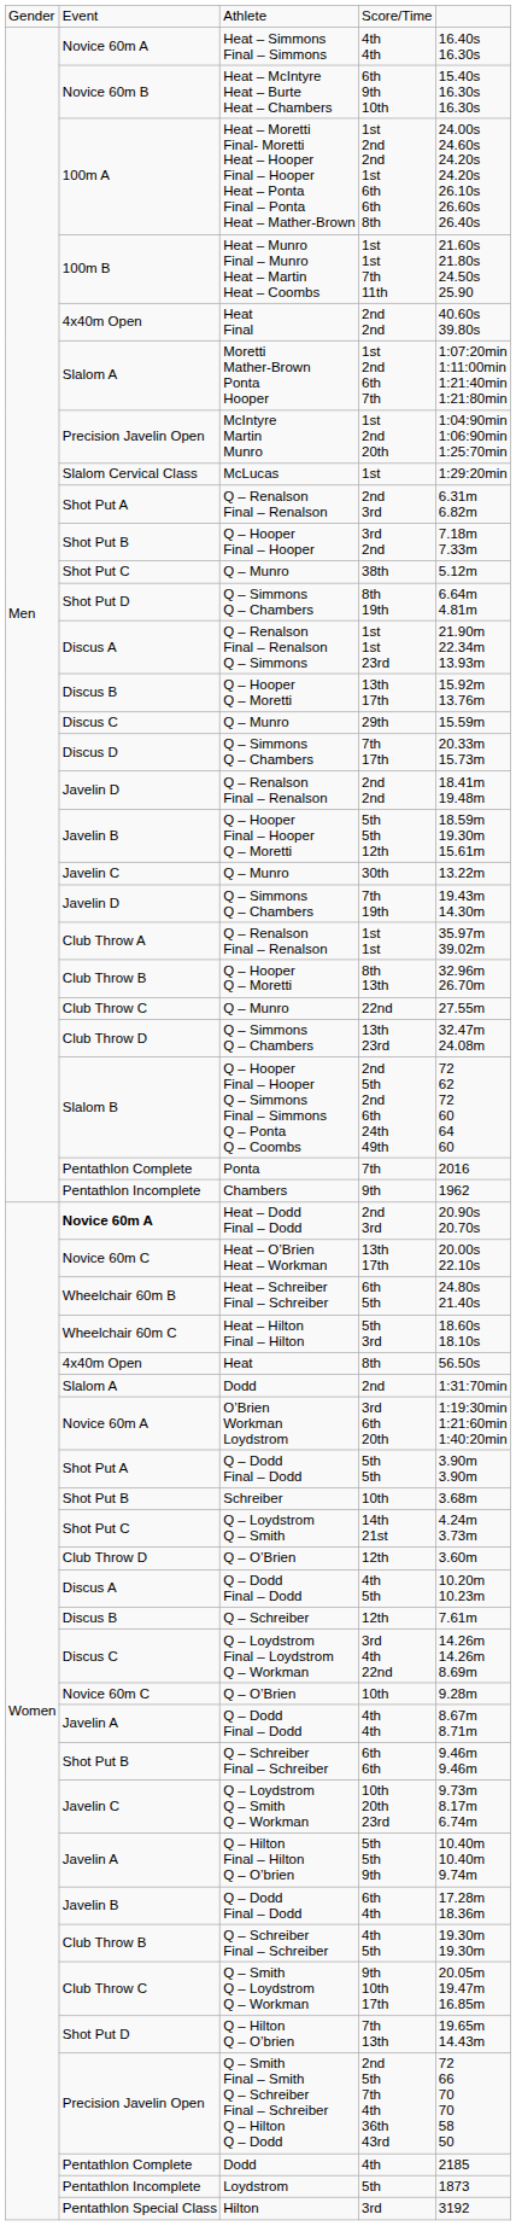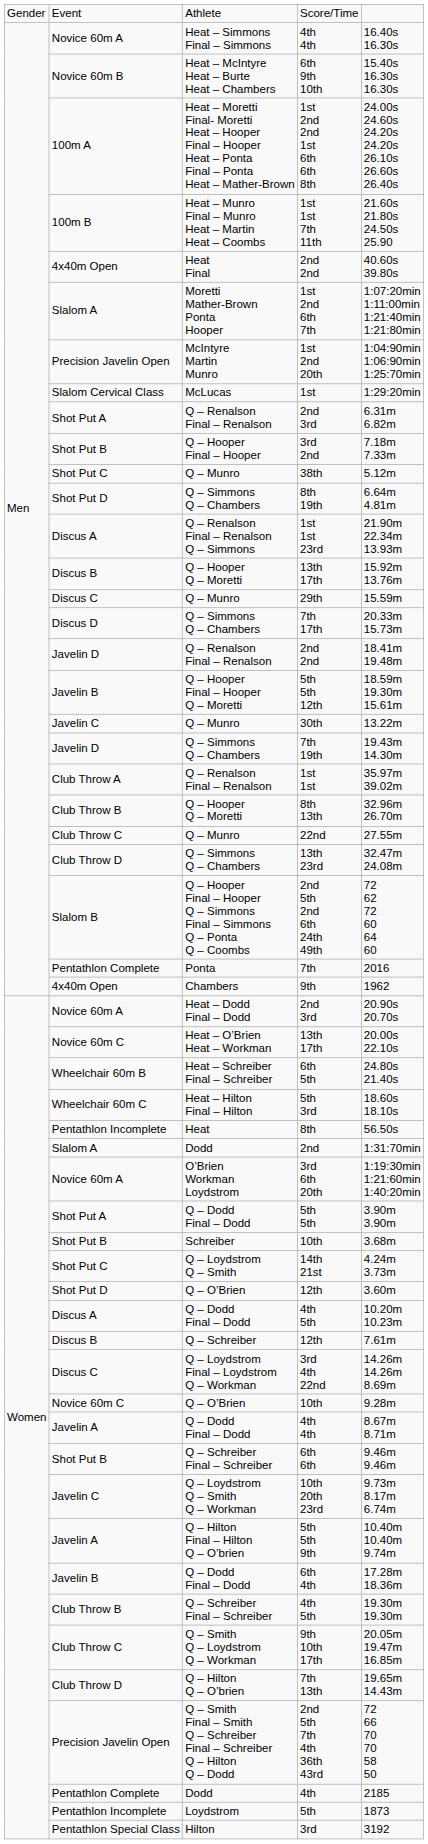 <table class="wikitable sortable mw-collapsible">
 <tr>
 <td>Gender</td>
 <td>Event</td>
 <td>Athlete</td>
 <td Place>Score/Time</td>
 </tr>
 <tr>
 <td rowspan="27">Men</td>
 <td>Novice 60m A</td>
 <td>Heat – Simmons<br>Final – Simmons</td>
 <td>4th<br>4th</td>
 <td>16.40s<br>16.30s</td>
 </tr>
 <tr>
 <td>Novice 60m B</td>
 <td>Heat – McIntyre<br>Heat – Burte<br>Heat – Chambers</td>
 <td>6th<br>9th<br>10th</td>
 <td>15.40s<br>16.30s<br>16.30s</td>
 </tr>
 <tr>
 <td>100m A</td>
 <td>Heat – Moretti<br>Final- Moretti<br>Heat – Hooper<br>Final – Hooper<br>Heat – Ponta<br>Final – Ponta<br>Heat – Mather-Brown</td>
 <td>1st<br>2nd<br>2nd<br>1st<br>6th<br>6th<br>8th</td>
 <td>24.00s<br>24.60s<br>24.20s<br>24.20s<br>26.10s<br>26.60s<br>26.40s</td>
 </tr>
 <tr>
 <td>100m B</td>
 <td>Heat – Munro<br>Final – Munro<br>Heat – Martin<br>Heat – Coombs</td>
 <td>1st<br>1st<br>7th<br>11th</td>
 <td>21.60s<br>21.80s<br>24.50s<br>25.90</td>
 </tr>
 <tr>
 <td>4x40m Open</td>
 <td>Heat<br>Final</td>
 <td>2nd<br>2nd</td>
 <td>40.60s<br>39.80s</td>
 </tr>
 <tr>
 <td>Slalom A</td>
 <td>Moretti<br>Mather-Brown<br>Ponta<br>Hooper</td>
 <td>1st<br>2nd<br>6th<br>7th</td>
 <td>1:07:20min<br>1:11:00min<br>1:21:40min<br>1:21:80min</td>
 </tr>
 <tr>
 <td>Precision Javelin Open</td>
 <td>McIntyre<br>Martin<br>Munro</td>
 <td>1st<br>2nd<br>20th</td>
 <td>1:04:90min<br>1:06:90min<br>1:25:70min</td>
 </tr>
 <tr>
 <td>Slalom Cervical Class</td>
 <td>McLucas</td>
 <td>1st</td>
 <td>1:29:20min</td>
 </tr>
 <tr>
 <td>Shot Put A</td>
 <td>Q – Renalson<br>Final – Renalson</td>
 <td>2nd<br>3rd</td>
 <td>6.31m<br>6.82m</td>
 </tr>
 <tr>
 <td>Shot Put B</td>
 <td>Q – Hooper<br>Final – Hooper</td>
 <td>3rd<br>2nd</td>
 <td>7.18m<br>7.33m</td>
 </tr>
 <tr>
 <td>Shot Put C</td>
 <td>Q – Munro</td>
 <td>38th</td>
 <td>5.12m</td>
 </tr>
 <tr>
 <td>Shot Put D</td>
 <td>Q – Simmons<br>Q – Chambers</td>
 <td>8th<br>19th</td>
 <td>6.64m<br>4.81m</td>
 </tr>
 <tr>
 <td>Discus A</td>
 <td>Q – Renalson<br>Final – Renalson<br>Q – Simmons</td>
 <td>1st<br>1st<br>23rd</td>
 <td>21.90m<br>22.34m<br>13.93m</td>
 </tr>
 <tr>
 <td>Discus B</td>
 <td>Q – Hooper<br>Q – Moretti</td>
 <td>13th<br>17th</td>
 <td>15.92m<br>13.76m</td>
 </tr>
 <tr>
 <td>Discus C</td>
 <td>Q – Munro</td>
 <td>29th</td>
 <td>15.59m</td>
 </tr>
 <tr>
 <td>Discus D</td>
 <td>Q – Simmons<br>Q – Chambers</td>
 <td>7th<br>17th</td>
 <td>20.33m<br>15.73m</td>
 </tr>
 <tr>
 <td>Javelin D</td>
 <td>Q – Renalson<br>Final – Renalson</td>
 <td>2nd<br>2nd</td>
 <td>18.41m<br>19.48m</td>
 </tr>
 <tr>
 <td>Javelin B</td>
 <td>Q – Hooper<br>Final – Hooper<br>Q – Moretti</td>
 <td>5th<br>5th<br>12th</td>
 <td>18.59m<br>19.30m<br>15.61m</td>
 </tr>
 <tr>
 <td>Javelin C</td>
 <td>Q – Munro</td>
 <td>30th</td>
 <td>13.22m</td>
 </tr>
 <tr>
 <td>Javelin D</td>
 <td>Q – Simmons<br>Q – Chambers</td>
 <td>7th<br>19th</td>
 <td>19.43m<br>14.30m</td>
 </tr>
 <tr>
 <td>Club Throw A</td>
 <td>Q – Renalson<br>Final – Renalson</td>
 <td>1st<br>1st</td>
 <td>35.97m<br>39.02m</td>
 </tr>
 <tr>
 <td>Club Throw B</td>
 <td>Q – Hooper<br>Q – Moretti</td>
 <td>8th<br>13th</td>
 <td>32.96m<br>26.70m</td>
 </tr>
 <tr>
 <td>Club Throw C</td>
 <td>Q – Munro</td>
 <td>22nd</td>
 <td>27.55m</td>
 </tr>
 <tr>
 <td>Club Throw D</td>
 <td>Q – Simmons<br>Q – Chambers</td>
 <td>13th<br>23rd</td>
 <td>32.47m<br>24.08m</td>
 </tr>
 <tr>
 <td>Slalom B</td>
 <td>Q – Hooper<br>Final – Hooper<br>Q – Simmons<br>Final – Simmons<br>Q – Ponta<br>Q – Coombs</td>
 <td>2nd<br>5th<br>2nd<br>6th<br>24th<br>49th</td>
 <td>72<br>62<br>72<br>60<br>64<br>60</td>
 </tr>
 <tr>
 <td>Pentathlon Complete</td>
 <td>Ponta</td>
 <td>7th</td>
 <td>2016</td>
 </tr>
 <tr>
-<td>Pentathlon Incomplete</td>
+<td>4x40m Open</td>
 <td>Chambers</td>
 <td>9th</td>
 <td>1962</td>
 </tr>
 <tr>
 <td rowspan="27">Women</td>
-<td><strong>Novice 60m A</strong></td>
+<td>Novice 60m A</td>
 <td>Heat – Dodd<br>Final – Dodd</td>
 <td>2nd<br>3rd</td>
 <td>20.90s<br>20.70s</td>
 </tr>
 <tr>
 <td>Novice 60m C</td>
 <td>Heat – O’Brien<br>Heat – Workman</td>
 <td>13th<br>17th</td>
 <td>20.00s<br>22.10s</td>
 </tr>
 <tr>
 <td>Wheelchair 60m B</td>
 <td>Heat – Schreiber<br>Final – Schreiber</td>
 <td>6th<br>5th</td>
 <td>24.80s<br>21.40s</td>
 </tr>
 <tr>
 <td>Wheelchair 60m C</td>
 <td>Heat – Hilton<br>Final – Hilton</td>
 <td>5th<br>3rd</td>
 <td>18.60s<br>18.10s</td>
 </tr>
 <tr>
-<td>4x40m Open</td>
+<td>Pentathlon Incomplete</td>
 <td>Heat</td>
 <td>8th</td>
 <td>56.50s</td>
 </tr>
 <tr>
 <td>Slalom A</td>
 <td>Dodd</td>
 <td>2nd</td>
 <td>1:31:70min</td>
 </tr>
 <tr>
 <td>Novice 60m A</td>
 <td>O’Brien<br>Workman<br>Loydstrom</td>
 <td>3rd<br>6th<br>20th</td>
 <td>1:19:30min<br>1:21:60min<br>1:40:20min</td>
 </tr>
 <tr>
 <td>Shot Put A</td>
 <td>Q – Dodd<br>Final – Dodd</td>
 <td>5th<br>5th</td>
 <td>3.90m<br>3.90m</td>
 </tr>
 <tr>
 <td>Shot Put B</td>
 <td>Schreiber</td>
 <td>10th</td>
 <td>3.68m</td>
 </tr>
 <tr>
 <td>Shot Put C</td>
 <td>Q – Loydstrom<br>Q – Smith</td>
 <td>14th<br>21st</td>
 <td>4.24m<br>3.73m</td>
 </tr>
 <tr>
-<td>Club Throw D</td>
+<td>Shot Put D</td>
 <td>Q – O’Brien</td>
 <td>12th</td>
 <td>3.60m</td>
 </tr>
 <tr>
 <td>Discus A</td>
 <td>Q – Dodd<br>Final – Dodd</td>
 <td>4th<br>5th</td>
 <td>10.20m<br>10.23m</td>
 </tr>
 <tr>
 <td>Discus B</td>
 <td>Q – Schreiber</td>
 <td>12th</td>
 <td>7.61m</td>
 </tr>
 <tr>
 <td>Discus C</td>
 <td>Q – Loydstrom<br>Final – Loydstrom<br>Q – Workman</td>
 <td>3rd<br>4th<br>22nd</td>
 <td>14.26m<br>14.26m<br>8.69m</td>
 </tr>
 <tr>
 <td>Novice 60m C</td>
 <td>Q – O’Brien</td>
 <td>10th</td>
 <td>9.28m</td>
 </tr>
 <tr>
 <td>Javelin A</td>
 <td>Q – Dodd<br>Final – Dodd</td>
 <td>4th<br>4th</td>
 <td>8.67m<br>8.71m</td>
 </tr>
 <tr>
 <td>Shot Put B</td>
 <td>Q – Schreiber<br>Final – Schreiber</td>
 <td>6th<br>6th</td>
 <td>9.46m<br>9.46m</td>
 </tr>
 <tr>
 <td>Javelin C</td>
 <td>Q – Loydstrom<br>Q – Smith<br>Q – Workman</td>
 <td>10th<br>20th<br>23rd</td>
 <td>9.73m<br>8.17m<br>6.74m</td>
 </tr>
 <tr>
 <td>Javelin A</td>
 <td>Q – Hilton<br>Final – Hilton<br>Q – O’brien</td>
 <td>5th<br>5th<br>9th</td>
 <td>10.40m<br>10.40m<br>9.74m</td>
 </tr>
 <tr>
 <td>Javelin B</td>
 <td>Q – Dodd<br>Final – Dodd</td>
 <td>6th<br>4th</td>
 <td>17.28m<br>18.36m</td>
 </tr>
 <tr>
 <td>Club Throw B</td>
 <td>Q – Schreiber<br>Final – Schreiber</td>
 <td>4th<br>5th</td>
 <td>19.30m<br>19.30m</td>
 </tr>
 <tr>
 <td>Club Throw C</td>
 <td>Q – Smith<br>Q – Loydstrom<br>Q – Workman</td>
 <td>9th<br>10th<br>17th</td>
 <td>20.05m<br>19.47m<br>16.85m</td>
 </tr>
 <tr>
-<td>Shot Put D</td>
+<td>Club Throw D</td>
 <td>Q – Hilton<br>Q – O’brien</td>
 <td>7th<br>13th</td>
 <td>19.65m<br>14.43m</td>
 </tr>
 <tr>
 <td>Precision Javelin Open</td>
 <td>Q – Smith<br>Final – Smith<br>Q – Schreiber<br>Final – Schreiber<br>Q – Hilton<br>Q – Dodd</td>
 <td>2nd<br>5th<br>7th<br>4th<br>36th<br>43rd</td>
 <td>72<br>66<br>70<br>70<br>58<br>50</td>
 </tr>
 <tr>
 <td>Pentathlon Complete</td>
 <td>Dodd</td>
 <td>4th</td>
 <td>2185</td>
 </tr>
 <tr>
 <td>Pentathlon Incomplete</td>
 <td>Loydstrom</td>
 <td>5th</td>
 <td>1873</td>
 </tr>
 <tr>
 <td>Pentathlon Special Class</td>
 <td>Hilton</td>
 <td>3rd</td>
 <td>3192</td>
 </tr>
 </table>
